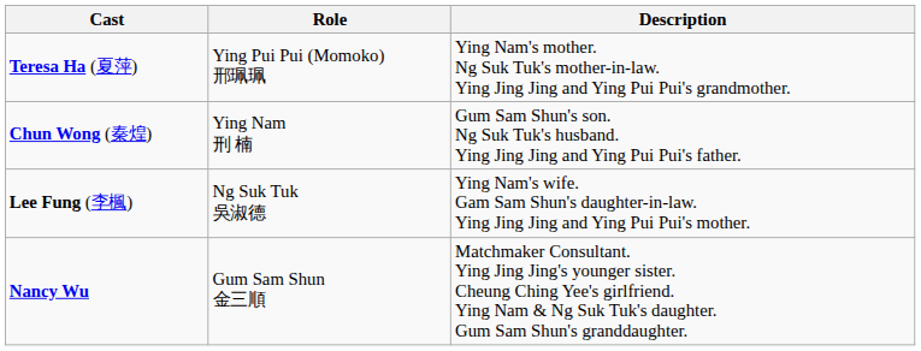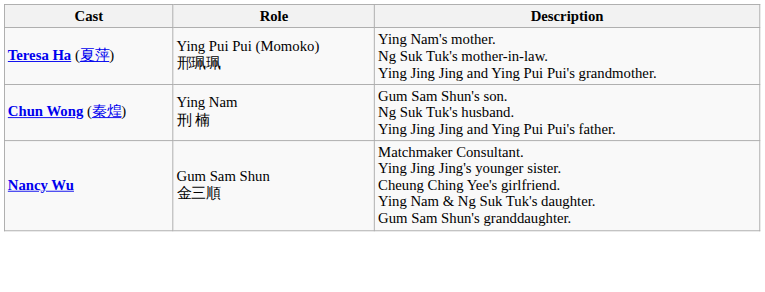 <table class="wikitable" width="65%">
 <tr>
 <th>Cast</th>
 <th>Role</th>
 <th>Description</th>
 </tr>
 <tr>
 <td><strong><a href='#'>Teresa Ha</a></strong> (<a href='#'>夏萍</a>)</td>
 <td>Ying Pui Pui (Momoko) <br> 邢珮珮</td>
 <td>Ying Nam's mother. <br> Ng Suk Tuk's mother-in-law. <br> Ying Jing Jing and Ying Pui Pui's grandmother.</td>
 </tr>
 <tr>
 <td><strong><a href='#'>Chun Wong</a></strong> (<a href='#'>秦煌</a>)</td>
 <td>Ying Nam <br> 刑 楠</td>
 <td>Gum Sam Shun's son. <br> Ng Suk Tuk's husband. <br> Ying Jing Jing and Ying Pui Pui's father.</td>
 </tr>
 <tr>
-<td><strong>Lee Fung</strong> (<a href='#'>李楓</a>)</td>
-<td>Ng Suk Tuk <br> 吳淑德</td>
-<td>Ying Nam's wife. <br> Gam Sam Shun's daughter-in-law. <br> Ying Jing Jing and Ying Pui Pui's mother.</td>
-</tr>
-<tr>
 <td><strong><a href='#'>Nancy Wu</a></strong></td>
 <td>Gum Sam Shun <br> 金三順</td>
 <td>Matchmaker Consultant. <br> Ying Jing Jing's younger sister. <br> Cheung Ching Yee's girlfriend. <br> Ying Nam & Ng Suk Tuk's daughter. <br> Gum Sam Shun's granddaughter.</td>
 </tr>
 </table>
